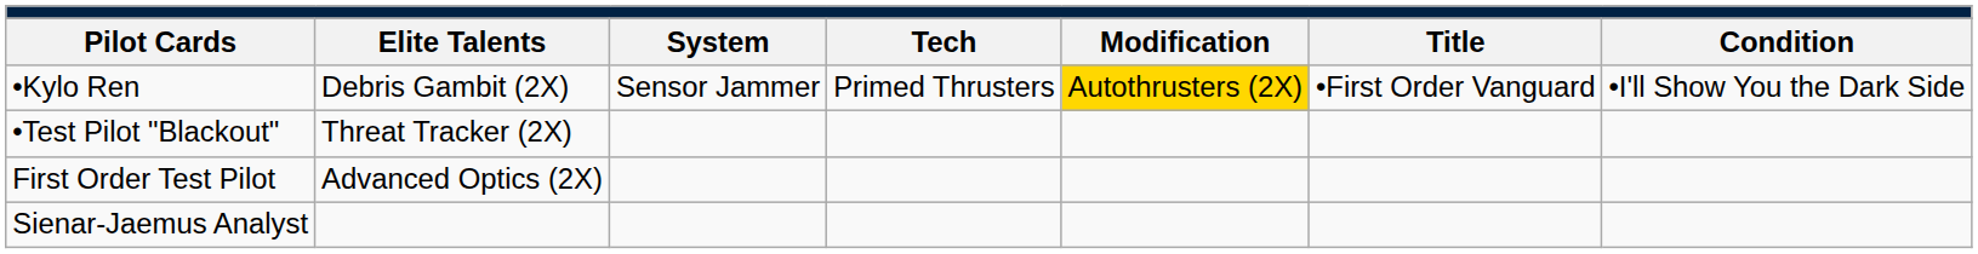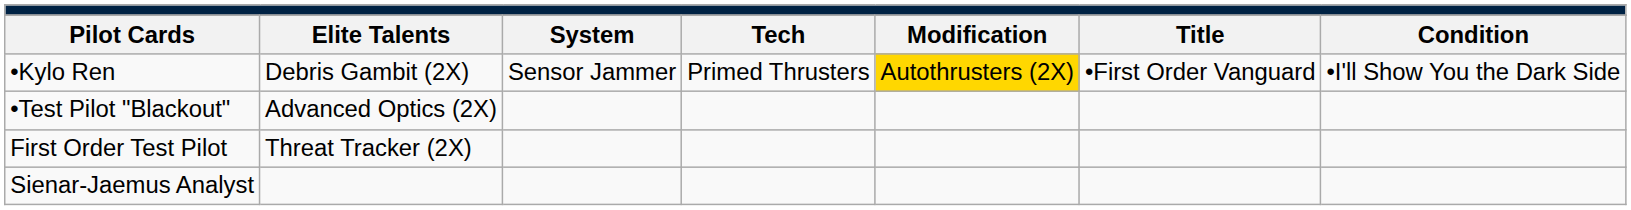 <table class="wikitable sortable">
 <tr style="background:#002244;">
 <td colspan="8"></td>
 </tr>
 <tr style="background:#f0f0f0;">
 </tr>
 <tr>
 <th>Pilot Cards</th>
 <th>Elite Talents</th>
 <th>System</th>
 <th>Tech</th>
 <th>Modification</th>
 <th>Title</th>
 <th>Condition</th>
 </tr>
 <tr>
 <td>•Kylo Ren</td>
 <td>Debris Gambit (2X)</td>
 <td>Sensor Jammer</td>
 <td>Primed Thrusters</td>
 <td style="background: gold;">Autothrusters (2X)</td>
 <td>•First Order Vanguard</td>
 <td>•I'll Show You the Dark Side</td>
 </tr>
 <tr>
 <td>•Test Pilot "Blackout"</td>
-<td>Threat Tracker (2X)</td>
+<td>Advanced Optics (2X)</td>
 <td></td>
 <td></td>
 <td></td>
 <td></td>
 <td></td>
 </tr>
 <tr>
 <td>First Order Test Pilot</td>
-<td>Advanced Optics (2X)</td>
+<td>Threat Tracker (2X)</td>
 <td></td>
 <td></td>
 <td></td>
 <td></td>
 <td></td>
 </tr>
 <tr>
 <td>Sienar-Jaemus Analyst</td>
 <td></td>
 <td></td>
 <td></td>
 <td></td>
 <td></td>
 <td></td>
 </tr>
 </table>
